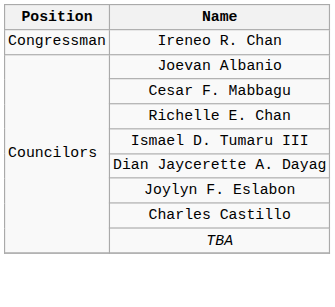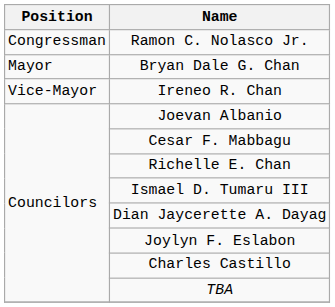 <table class="wikitable" style="line-height:1.20em; font-size:100%;">
 <tr>
 <th>Position</th>
 <th>Name</th>
 </tr>
 <tr>
 <td>Congressman</td>
+<td style="text-align:center;">Ramon C. Nolasco Jr.</td>
+</tr>
+<tr>
+<td>Mayor</td>
+<td style="text-align:center;">Bryan Dale G. Chan</td>
+</tr>
+<tr>
+<td>Vice-Mayor</td>
 <td style="text-align:center;">Ireneo R. Chan</td>
 </tr>
 <tr>
 <td rowspan=8>Councilors</td>
 <td style="text-align:center;">Joevan Albanio</td>
 </tr>
 <tr>
 <td style="text-align:center;">Cesar F. Mabbagu</td>
 </tr>
 <tr>
 <td style="text-align:center;">Richelle E. Chan</td>
 </tr>
 <tr>
 <td style="text-align:center;">Ismael D. Tumaru III</td>
 </tr>
 <tr>
 <td style="text-align:center;">Dian Jaycerette A. Dayag</td>
 </tr>
 <tr>
 <td style="text-align:center;">Joylyn F. Eslabon</td>
 </tr>
 <tr>
 <td style="text-align:center;">Charles Castillo</td>
 </tr>
 <tr>
 <td style="text-align:center;"><em>TBA</em></td>
 </tr>
 <tr>
 </tr>
 </table>
